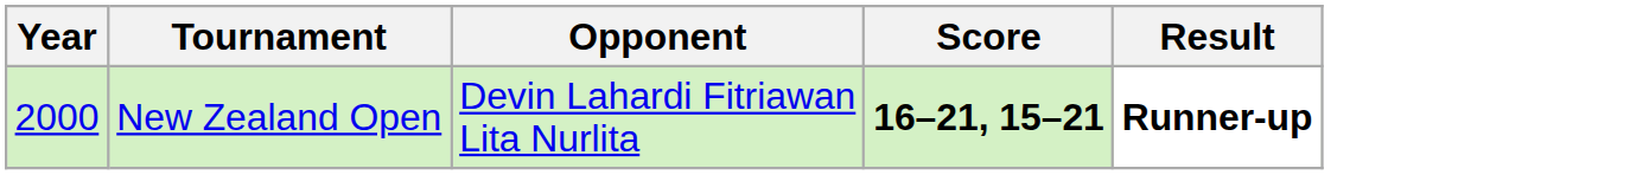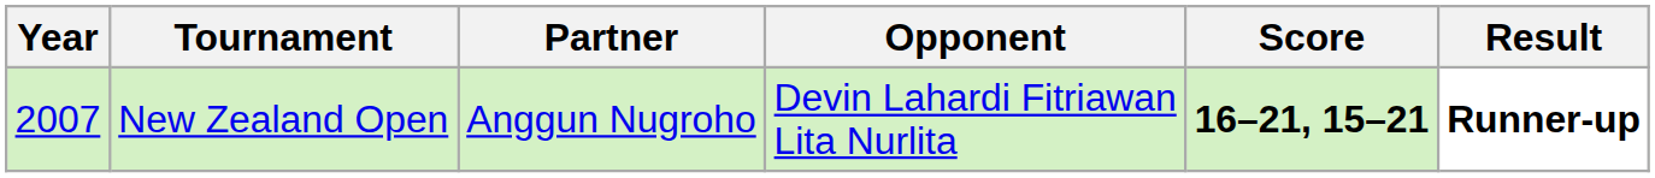 <table class="sortable wikitable" style="font-size: 90%">
 <tr>
 <th>Year</th>
 <th>Tournament</th>
+<th>Partner</th>
 <th>Opponent</th>
 <th>Score</th>
 <th>Result</th>
 </tr>
 <tr style="background:#D4F1C5">
-<td align="center"><a href='#'>2000</a></td>
+<td align="center"><a href='#'>2007</a></td>
 <td align="left"><a href='#'>New Zealand Open</a></td>
+<td align="left"> <a href='#'>Anggun Nugroho</a></td>
 <td align="left"> <a href='#'>Devin Lahardi Fitriawan</a> <br>  <a href='#'>Lita Nurlita</a></td>
 <td align="left"><strong>16–21, 15–21</strong></td>
 <td style="text-align: left; background:white"> <strong>Runner-up</strong></td>
 </tr>
 </table>
